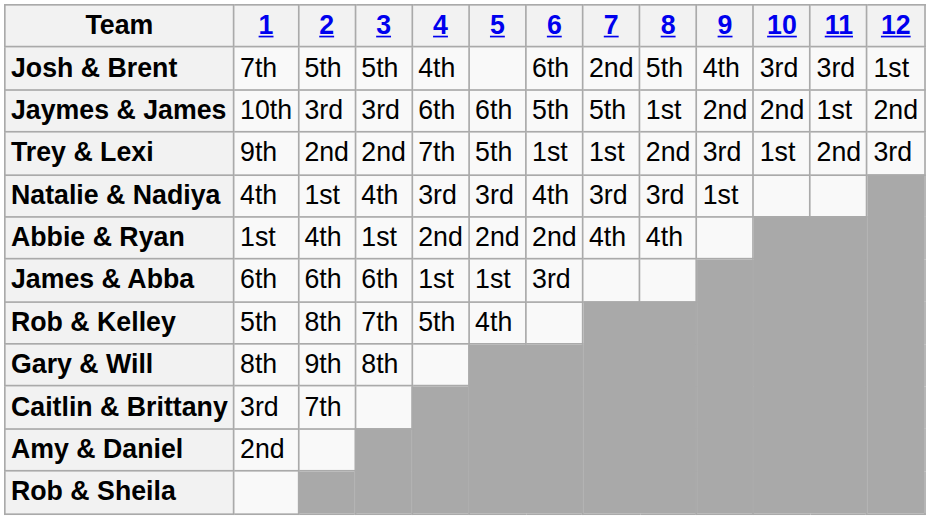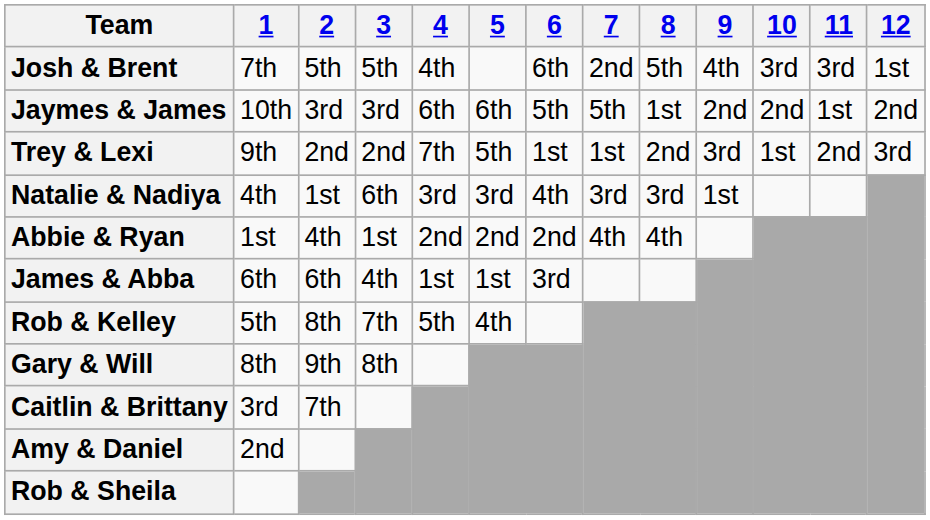 <table class="wikitable sortable" style="text-align:left;">
 <tr>
 <th scope="col" class="unsortable">Team</th>
 <th scope="col"><a href='#'>1</a></th>
 <th scope="col"><a href='#'>2</a></th>
 <th scope="col"><a href='#'>3</a></th>
 <th scope="col"><a href='#'>4</a></th>
 <th scope="col"><a href='#'>5</a></th>
 <th scope="col"><a href='#'>6</a></th>
 <th scope="col"><a href='#'>7</a></th>
 <th scope="col"><a href='#'>8</a></th>
 <th scope="col"><a href='#'>9</a></th>
 <th scope="col"><a href='#'>10</a></th>
 <th scope="col"><a href='#'>11</a></th>
 <th scope="col"><a href='#'>12</a></th>
 </tr>
 <tr>
 <th scope="row" style="text-align:left">Josh & Brent</th>
 <td>7th</td>
 <td>5th</td>
 <td>5th</td>
 <td>4th</td>
 <td></td>
 <td>6th</td>
 <td>2nd</td>
 <td>5th</td>
 <td>4th</td>
 <td>3rd</td>
 <td>3rd</td>
 <td>1st</td>
 </tr>
 <tr>
 <th scope="row" style="text-align:left">Jaymes & James</th>
 <td>10th</td>
 <td>3rd</td>
 <td>3rd</td>
 <td>6th</td>
 <td>6th</td>
 <td>5th</td>
 <td>5th</td>
 <td>1st</td>
 <td>2nd</td>
 <td>2nd</td>
 <td>1st</td>
 <td>2nd</td>
 </tr>
 <tr>
 <th scope="row" style="text-align:left">Trey & Lexi</th>
 <td>9th</td>
 <td>2nd</td>
 <td>2nd</td>
 <td>7th</td>
 <td>5th</td>
 <td>1st</td>
 <td>1st</td>
 <td>2nd</td>
 <td>3rd</td>
 <td>1st</td>
 <td>2nd</td>
 <td>3rd</td>
 </tr>
 <tr>
 <th scope="row" style="text-align:left">Natalie & Nadiya</th>
 <td>4th</td>
 <td>1st</td>
-<td>4th</td>
+<td>6th</td>
 <td>3rd</td>
 <td>3rd</td>
 <td>4th</td>
 <td>3rd</td>
 <td>3rd</td>
 <td>1st</td>
 <td></td>
 <td></td>
 <td rowspan="8" style="background:darkgrey;"></td>
 </tr>
 <tr>
 <th scope="row" style="text-align:left">Abbie & Ryan</th>
 <td>1st</td>
 <td>4th</td>
 <td>1st</td>
 <td>2nd</td>
 <td>2nd</td>
 <td>2nd</td>
 <td>4th</td>
 <td>4th</td>
 <td></td>
 <td colspan="2" rowspan="7" style="background:darkgrey;"></td>
 </tr>
 <tr>
 <th scope="row" style="text-align:left">James & Abba</th>
 <td>6th</td>
 <td>6th</td>
-<td>6th</td>
+<td>4th</td>
 <td>1st</td>
 <td>1st</td>
 <td>3rd</td>
 <td></td>
 <td></td>
 <td rowspan="6" style="background:darkgrey;"></td>
 </tr>
 <tr>
 <th scope="row" style="text-align:left">Rob & Kelley</th>
 <td>5th</td>
 <td>8th</td>
 <td>7th</td>
 <td>5th</td>
 <td>4th</td>
 <td></td>
 <td colspan="2" rowspan="5" style="background:darkgrey;"></td>
 </tr>
 <tr>
 <th scope="row" style="text-align:left">Gary & Will</th>
 <td>8th</td>
 <td>9th</td>
 <td>8th</td>
 <td></td>
 <td colspan="2" rowspan="4" style="background:darkgrey;"></td>
 </tr>
 <tr>
 <th scope="row" style="text-align:left">Caitlin & Brittany</th>
 <td>3rd</td>
 <td>7th</td>
 <td></td>
 <td rowspan="3" style="background:darkgrey;"></td>
 </tr>
 <tr>
 <th scope="row" style="text-align:left">Amy & Daniel</th>
 <td>2nd</td>
 <td></td>
 <td rowspan="2" style="background:darkgrey;"></td>
 </tr>
 <tr>
 <th scope="row" style="text-align:left">Rob & Sheila</th>
 <td></td>
 <td style="background:darkgrey;"></td>
 </tr>
 </table>
